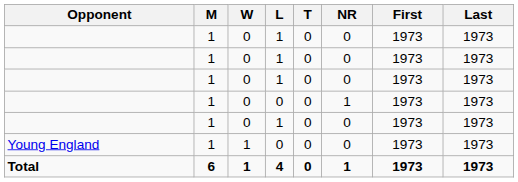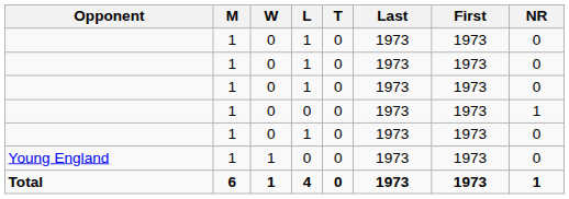 <table class="wikitable" style="text-align: center; width: 600px;">
 <tr>
 <th>Opponent</th>
 <th>M</th>
 <th>W</th>
 <th>L</th>
 <th>T</th>
+<th>Last</th>
+<th>First</th>
 <th>NR</th>
-<th>First</th>
-<th>Last</th>
 </tr>
 <tr>
 <td align=left></td>
 <td>1</td>
 <td>0</td>
 <td>1</td>
 <td>0</td>
-<td>0</td>
 <td>1973</td>
 <td>1973</td>
+<td>0</td>
 </tr>
 <tr>
 <td align=left></td>
 <td>1</td>
 <td>0</td>
 <td>1</td>
 <td>0</td>
-<td>0</td>
 <td>1973</td>
 <td>1973</td>
+<td>0</td>
 </tr>
 <tr>
 <td align=left></td>
 <td>1</td>
 <td>0</td>
 <td>1</td>
 <td>0</td>
-<td>0</td>
 <td>1973</td>
 <td>1973</td>
+<td>0</td>
 </tr>
 <tr>
 <td align=left></td>
 <td>1</td>
 <td>0</td>
 <td>0</td>
 <td>0</td>
-<td>1</td>
 <td>1973</td>
 <td>1973</td>
+<td>1</td>
 </tr>
 <tr>
 <td align=left></td>
 <td>1</td>
 <td>0</td>
 <td>1</td>
 <td>0</td>
-<td>0</td>
 <td>1973</td>
 <td>1973</td>
+<td>0</td>
 </tr>
 <tr>
 <td align=left> <a href='#'>Young England</a></td>
 <td>1</td>
 <td>1</td>
 <td>0</td>
 <td>0</td>
-<td>0</td>
 <td>1973</td>
 <td>1973</td>
+<td>0</td>
 </tr>
 <tr>
 <td align=left><strong>Total</strong></td>
 <td><strong>6</strong></td>
 <td><strong>1</strong></td>
 <td><strong>4</strong></td>
 <td><strong>0</strong></td>
-<td><strong>1</strong></td>
 <td><strong>1973</strong></td>
 <td><strong>1973</strong></td>
+<td><strong>1</strong></td>
 </tr>
 </table>
